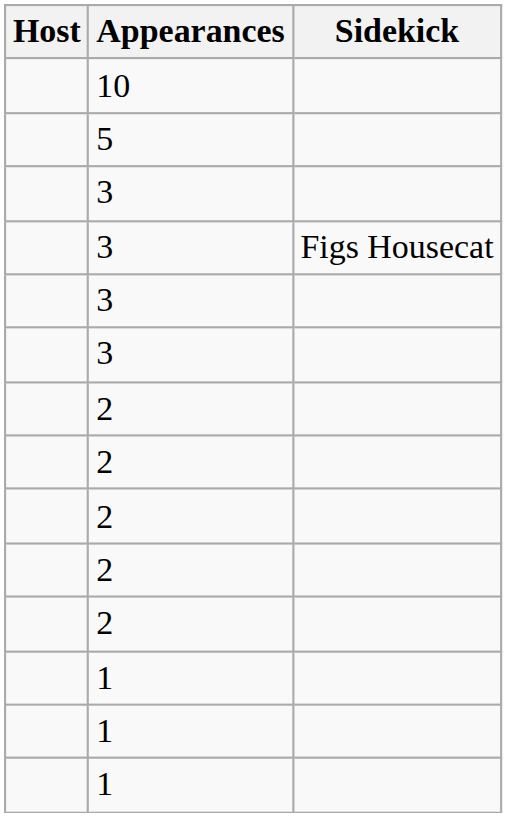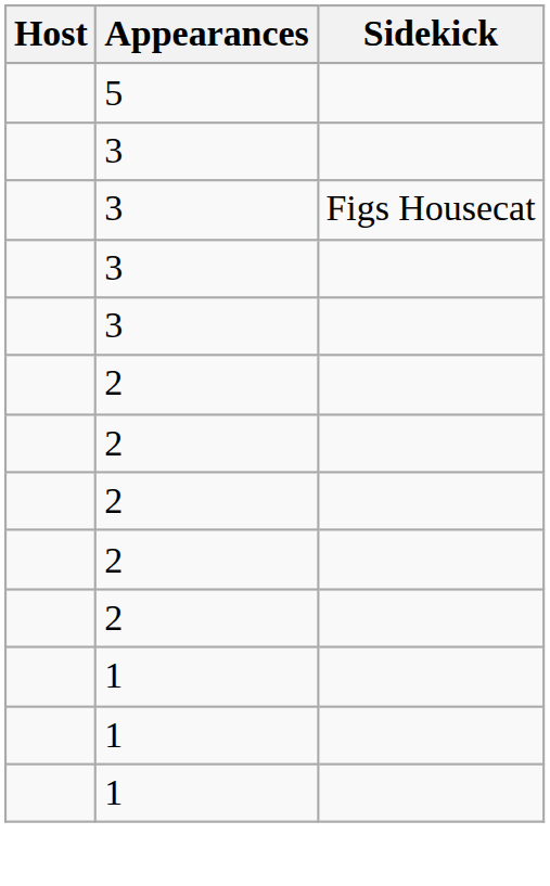 <table class="wikitable sortable">
 <tr>
 <th>Host</th>
 <th>Appearances</th>
 <th>Sidekick</th>
-</tr>
-<tr>
-<td></td>
-<td>10</td>
-<td></td>
 </tr>
 <tr>
 <td></td>
 <td>5</td>
 <td></td>
 </tr>
 <tr>
 <td></td>
 <td>3</td>
 <td></td>
 </tr>
 <tr>
 <td></td>
 <td>3</td>
 <td>Figs Housecat</td>
 </tr>
 <tr>
 <td></td>
 <td>3</td>
 <td></td>
 </tr>
 <tr>
 <td></td>
 <td>3</td>
 <td></td>
 </tr>
 <tr>
 <td></td>
 <td>2</td>
 <td></td>
 </tr>
 <tr>
 <td></td>
 <td>2</td>
 <td></td>
 </tr>
 <tr>
 <td></td>
 <td>2</td>
 <td></td>
 </tr>
 <tr>
 <td></td>
 <td>2</td>
 <td></td>
 </tr>
 <tr>
 <td></td>
 <td>2</td>
 <td></td>
 </tr>
 <tr>
 <td></td>
 <td>1</td>
 <td></td>
 </tr>
 <tr>
 <td></td>
 <td>1</td>
 <td></td>
 </tr>
 <tr>
 <td></td>
 <td>1</td>
 <td></td>
 </tr>
 </table>
